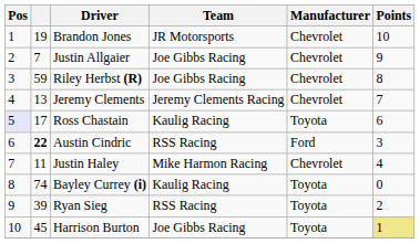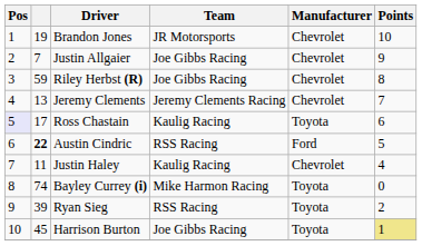 <table class="wikitable" style="font-size:98%">
 <tr>
 <th>Pos</th>
 <th></th>
 <th>Driver</th>
 <th>Team</th>
 <th>Manufacturer</th>
 <th>Points</th>
 </tr>
 <tr>
 <td>1</td>
 <td>19</td>
 <td>Brandon Jones</td>
 <td>JR Motorsports</td>
 <td>Chevrolet</td>
 <td>10</td>
 </tr>
 <tr>
 <td>2</td>
 <td>7</td>
 <td>Justin Allgaier</td>
 <td>Joe Gibbs Racing</td>
 <td>Chevrolet</td>
 <td>9</td>
 </tr>
 <tr>
 <td>3</td>
 <td>59</td>
 <td>Riley Herbst <strong>(R)</strong></td>
 <td>Joe Gibbs Racing</td>
 <td>Chevrolet</td>
 <td>8</td>
 </tr>
 <tr>
 <td>4</td>
 <td>13</td>
 <td>Jeremy Clements</td>
 <td>Jeremy Clements Racing</td>
 <td>Chevrolet</td>
 <td>7</td>
 </tr>
 <tr>
 <td style="background: lavender;">5</td>
 <td>17</td>
 <td>Ross Chastain</td>
 <td>Kaulig Racing</td>
 <td>Toyota</td>
 <td>6</td>
 </tr>
 <tr>
 <td>6</td>
 <td><strong>22</strong></td>
 <td>Austin Cindric</td>
 <td>RSS Racing</td>
 <td>Ford</td>
-<td>3</td>
+<td>5</td>
 </tr>
 <tr>
 <td>7</td>
 <td>11</td>
 <td>Justin Haley</td>
-<td>Mike Harmon Racing</td>
+<td>Kaulig Racing</td>
 <td>Chevrolet</td>
 <td>4</td>
 </tr>
 <tr>
 <td>8</td>
 <td>74</td>
 <td>Bayley Currey <strong>(i)</strong></td>
-<td>Kaulig Racing</td>
+<td>Mike Harmon Racing</td>
 <td>Toyota</td>
 <td>0</td>
 </tr>
 <tr>
 <td>9</td>
 <td>39</td>
 <td>Ryan Sieg</td>
 <td>RSS Racing</td>
 <td>Toyota</td>
 <td>2</td>
 </tr>
 <tr>
 <td>10</td>
 <td>45</td>
 <td>Harrison Burton</td>
 <td>Joe Gibbs Racing</td>
 <td>Toyota</td>
 <td style="background: khaki;">1</td>
 </tr>
 <tr>
 </tr>
 </table>
